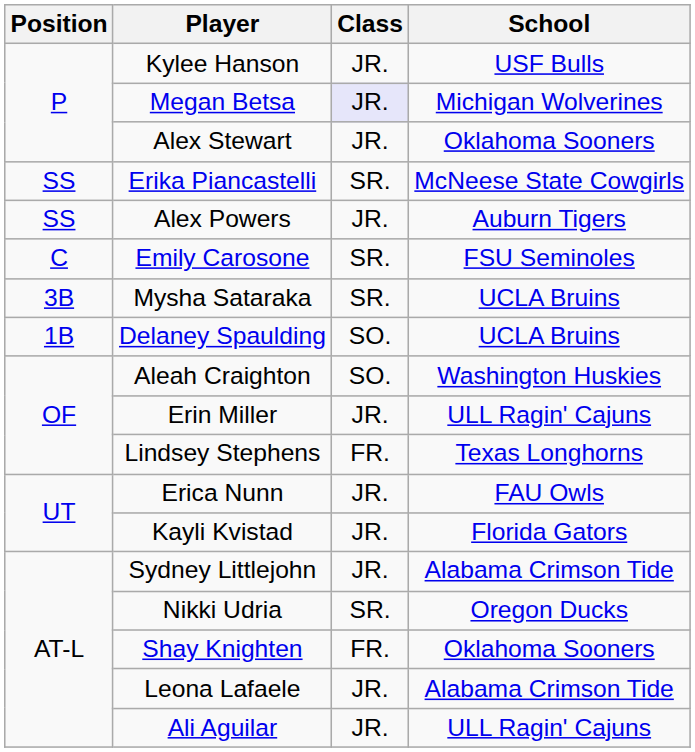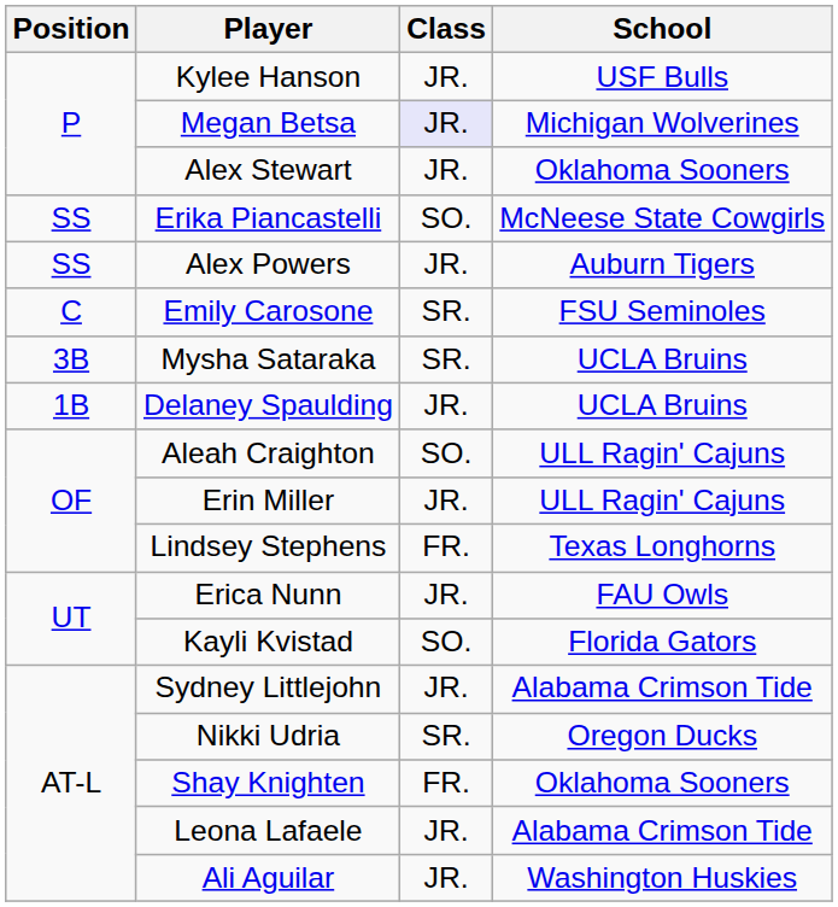 <table class="wikitable">
 <tr>
 <th>Position</th>
 <th>Player</th>
 <th>Class</th>
 <th>School</th>
 </tr>
 <tr align=center>
 <td rowspan=3><a href='#'>P</a></td>
 <td>Kylee Hanson</td>
 <td>JR.</td>
 <td><a href='#'>USF Bulls</a></td>
 </tr>
 <tr align=center>
 <td><a href='#'>Megan Betsa</a></td>
 <td style="background: lavender;">JR.</td>
 <td><a href='#'>Michigan Wolverines</a></td>
 </tr>
 <tr align=center>
 <td>Alex Stewart</td>
 <td>JR.</td>
 <td><a href='#'>Oklahoma Sooners</a></td>
 </tr>
 <tr align=center>
 <td rowspan=1><a href='#'>SS</a></td>
 <td><a href='#'>Erika Piancastelli</a></td>
-<td>SR.</td>
+<td>SO.</td>
 <td><a href='#'>McNeese State Cowgirls</a></td>
 </tr>
 <tr align=center>
 <td rowspan=1><a href='#'>SS</a></td>
 <td>Alex Powers</td>
 <td>JR.</td>
 <td><a href='#'>Auburn Tigers</a></td>
 </tr>
 <tr align=center>
 <td rowspan=1><a href='#'>C</a></td>
 <td><a href='#'>Emily Carosone</a></td>
 <td>SR.</td>
 <td><a href='#'>FSU Seminoles</a></td>
 </tr>
 <tr align=center>
 <td rowspan=1><a href='#'>3B</a></td>
 <td>Mysha Sataraka</td>
 <td>SR.</td>
 <td><a href='#'>UCLA Bruins</a></td>
 </tr>
 <tr align=center>
 <td rowspan=1><a href='#'>1B</a></td>
 <td><a href='#'>Delaney Spaulding</a></td>
-<td>SO.</td>
+<td>JR.</td>
 <td><a href='#'>UCLA Bruins</a></td>
 </tr>
 <tr align=center>
 <td rowspan=3><a href='#'>OF</a></td>
 <td>Aleah Craighton</td>
 <td>SO.</td>
-<td><a href='#'>Washington Huskies</a></td>
+<td><a href='#'>ULL Ragin' Cajuns</a></td>
 </tr>
 <tr align=center>
 <td>Erin Miller</td>
 <td>JR.</td>
 <td><a href='#'>ULL Ragin' Cajuns</a></td>
 </tr>
 <tr align=center>
 <td>Lindsey Stephens</td>
 <td>FR.</td>
 <td><a href='#'>Texas Longhorns</a></td>
 </tr>
 <tr align=center>
 <td rowspan=2><a href='#'>UT</a></td>
 <td>Erica Nunn</td>
 <td>JR.</td>
 <td><a href='#'>FAU Owls</a></td>
 </tr>
 <tr align=center>
 <td>Kayli Kvistad</td>
-<td>JR.</td>
+<td>SO.</td>
 <td><a href='#'>Florida Gators</a></td>
 </tr>
 <tr align=center>
 <td rowspan=5>AT-L</td>
 <td>Sydney Littlejohn</td>
 <td>JR.</td>
 <td><a href='#'>Alabama Crimson Tide</a></td>
 </tr>
 <tr align=center>
 <td>Nikki Udria</td>
 <td>SR.</td>
 <td><a href='#'>Oregon Ducks</a></td>
 </tr>
 <tr align=center>
 <td><a href='#'>Shay Knighten</a></td>
 <td>FR.</td>
 <td><a href='#'>Oklahoma Sooners</a></td>
 </tr>
 <tr align=center>
 <td>Leona Lafaele</td>
 <td>JR.</td>
 <td><a href='#'>Alabama Crimson Tide</a></td>
 </tr>
 <tr align=center>
 <td><a href='#'>Ali Aguilar</a></td>
 <td>JR.</td>
-<td><a href='#'>ULL Ragin' Cajuns</a></td>
+<td><a href='#'>Washington Huskies</a></td>
 </tr>
 </table>
